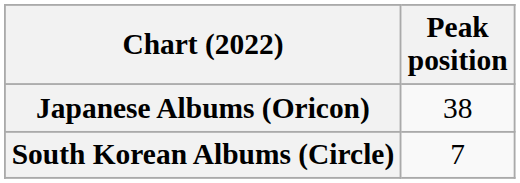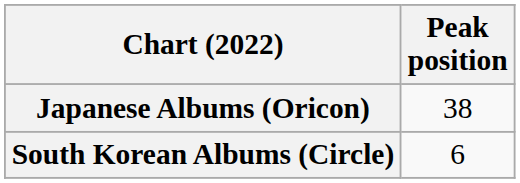 <table class="wikitable sortable plainrowheaders" style="text-align:center">
 <tr>
 <th scope="col">Chart (2022)</th>
 <th scope="col">Peak<br>position</th>
 </tr>
 <tr>
 <th scope="row">Japanese Albums (Oricon)</th>
 <td>38</td>
 </tr>
 <tr>
 <th scope="row">South Korean Albums (Circle)</th>
-<td>7</td>
+<td>6</td>
 </tr>
 </table>
